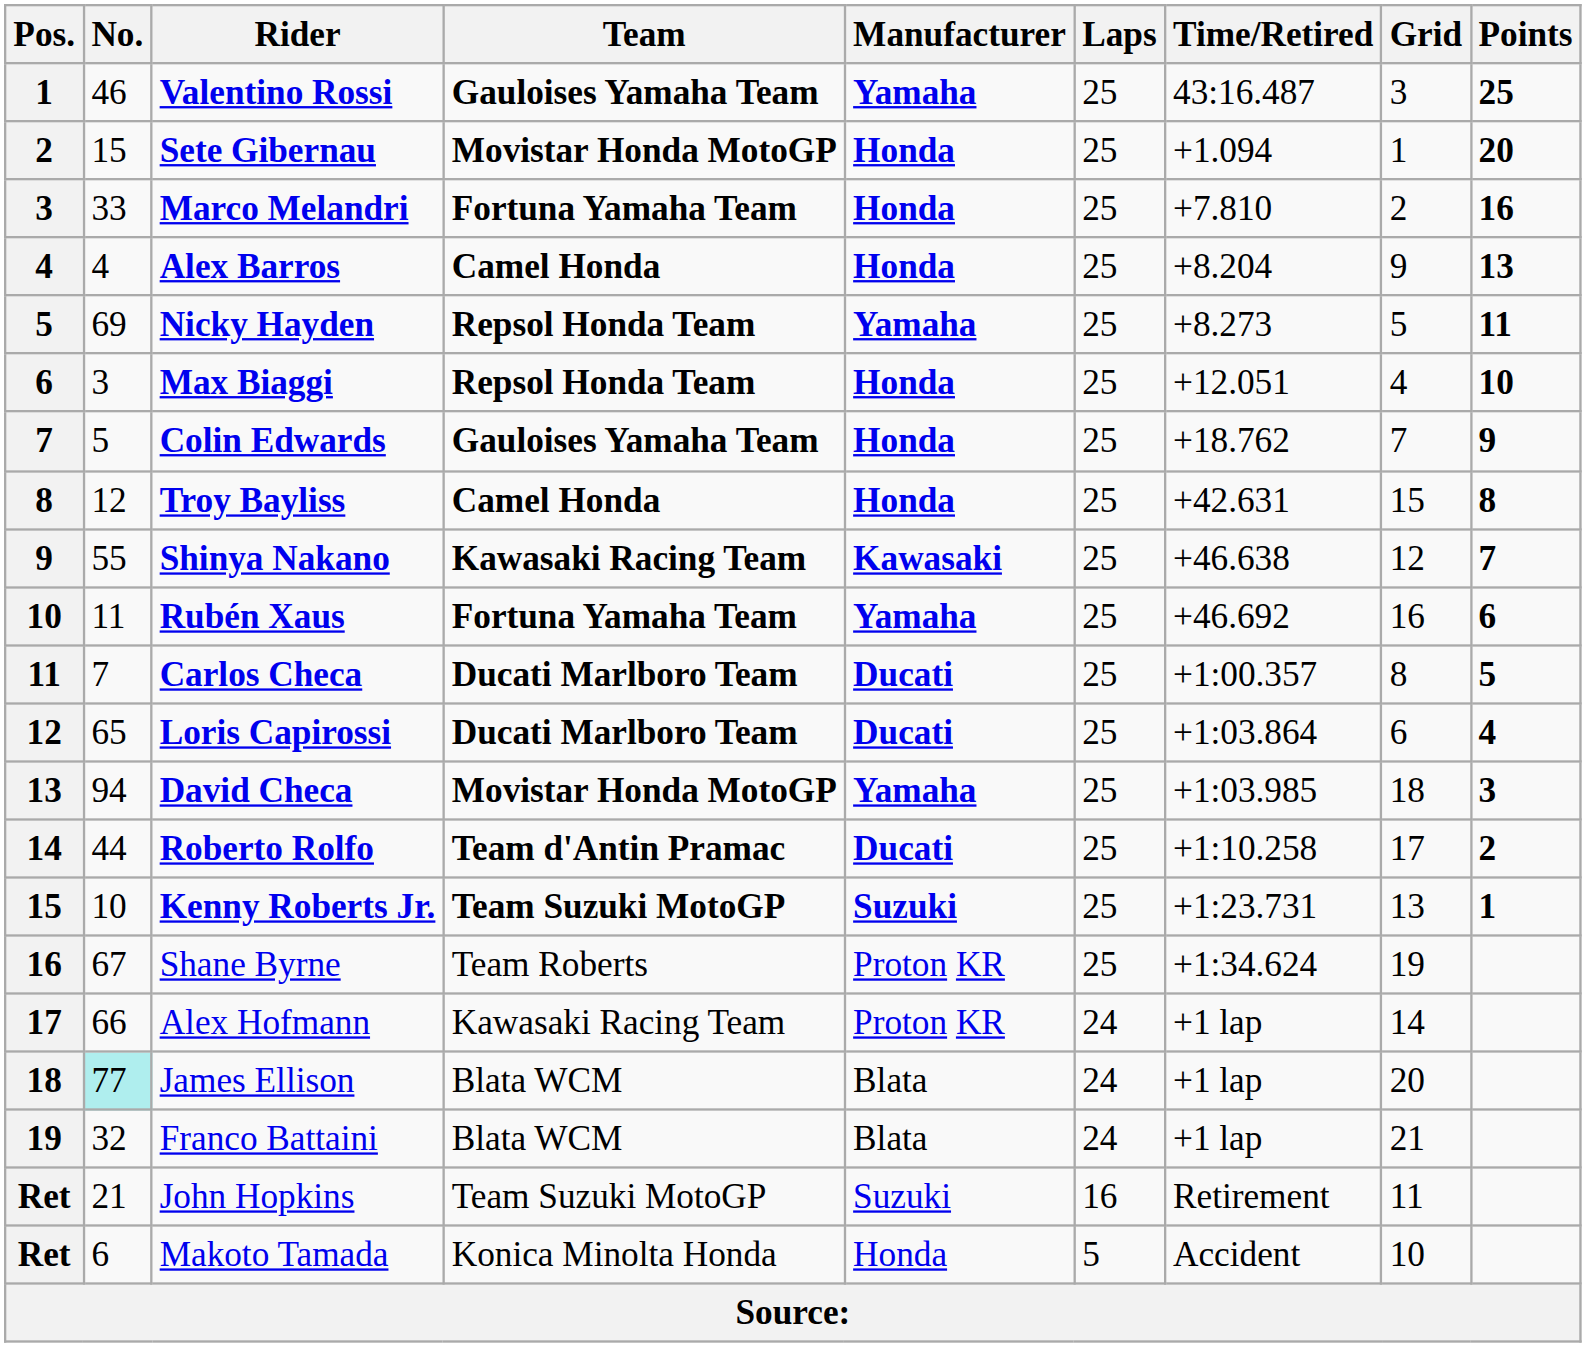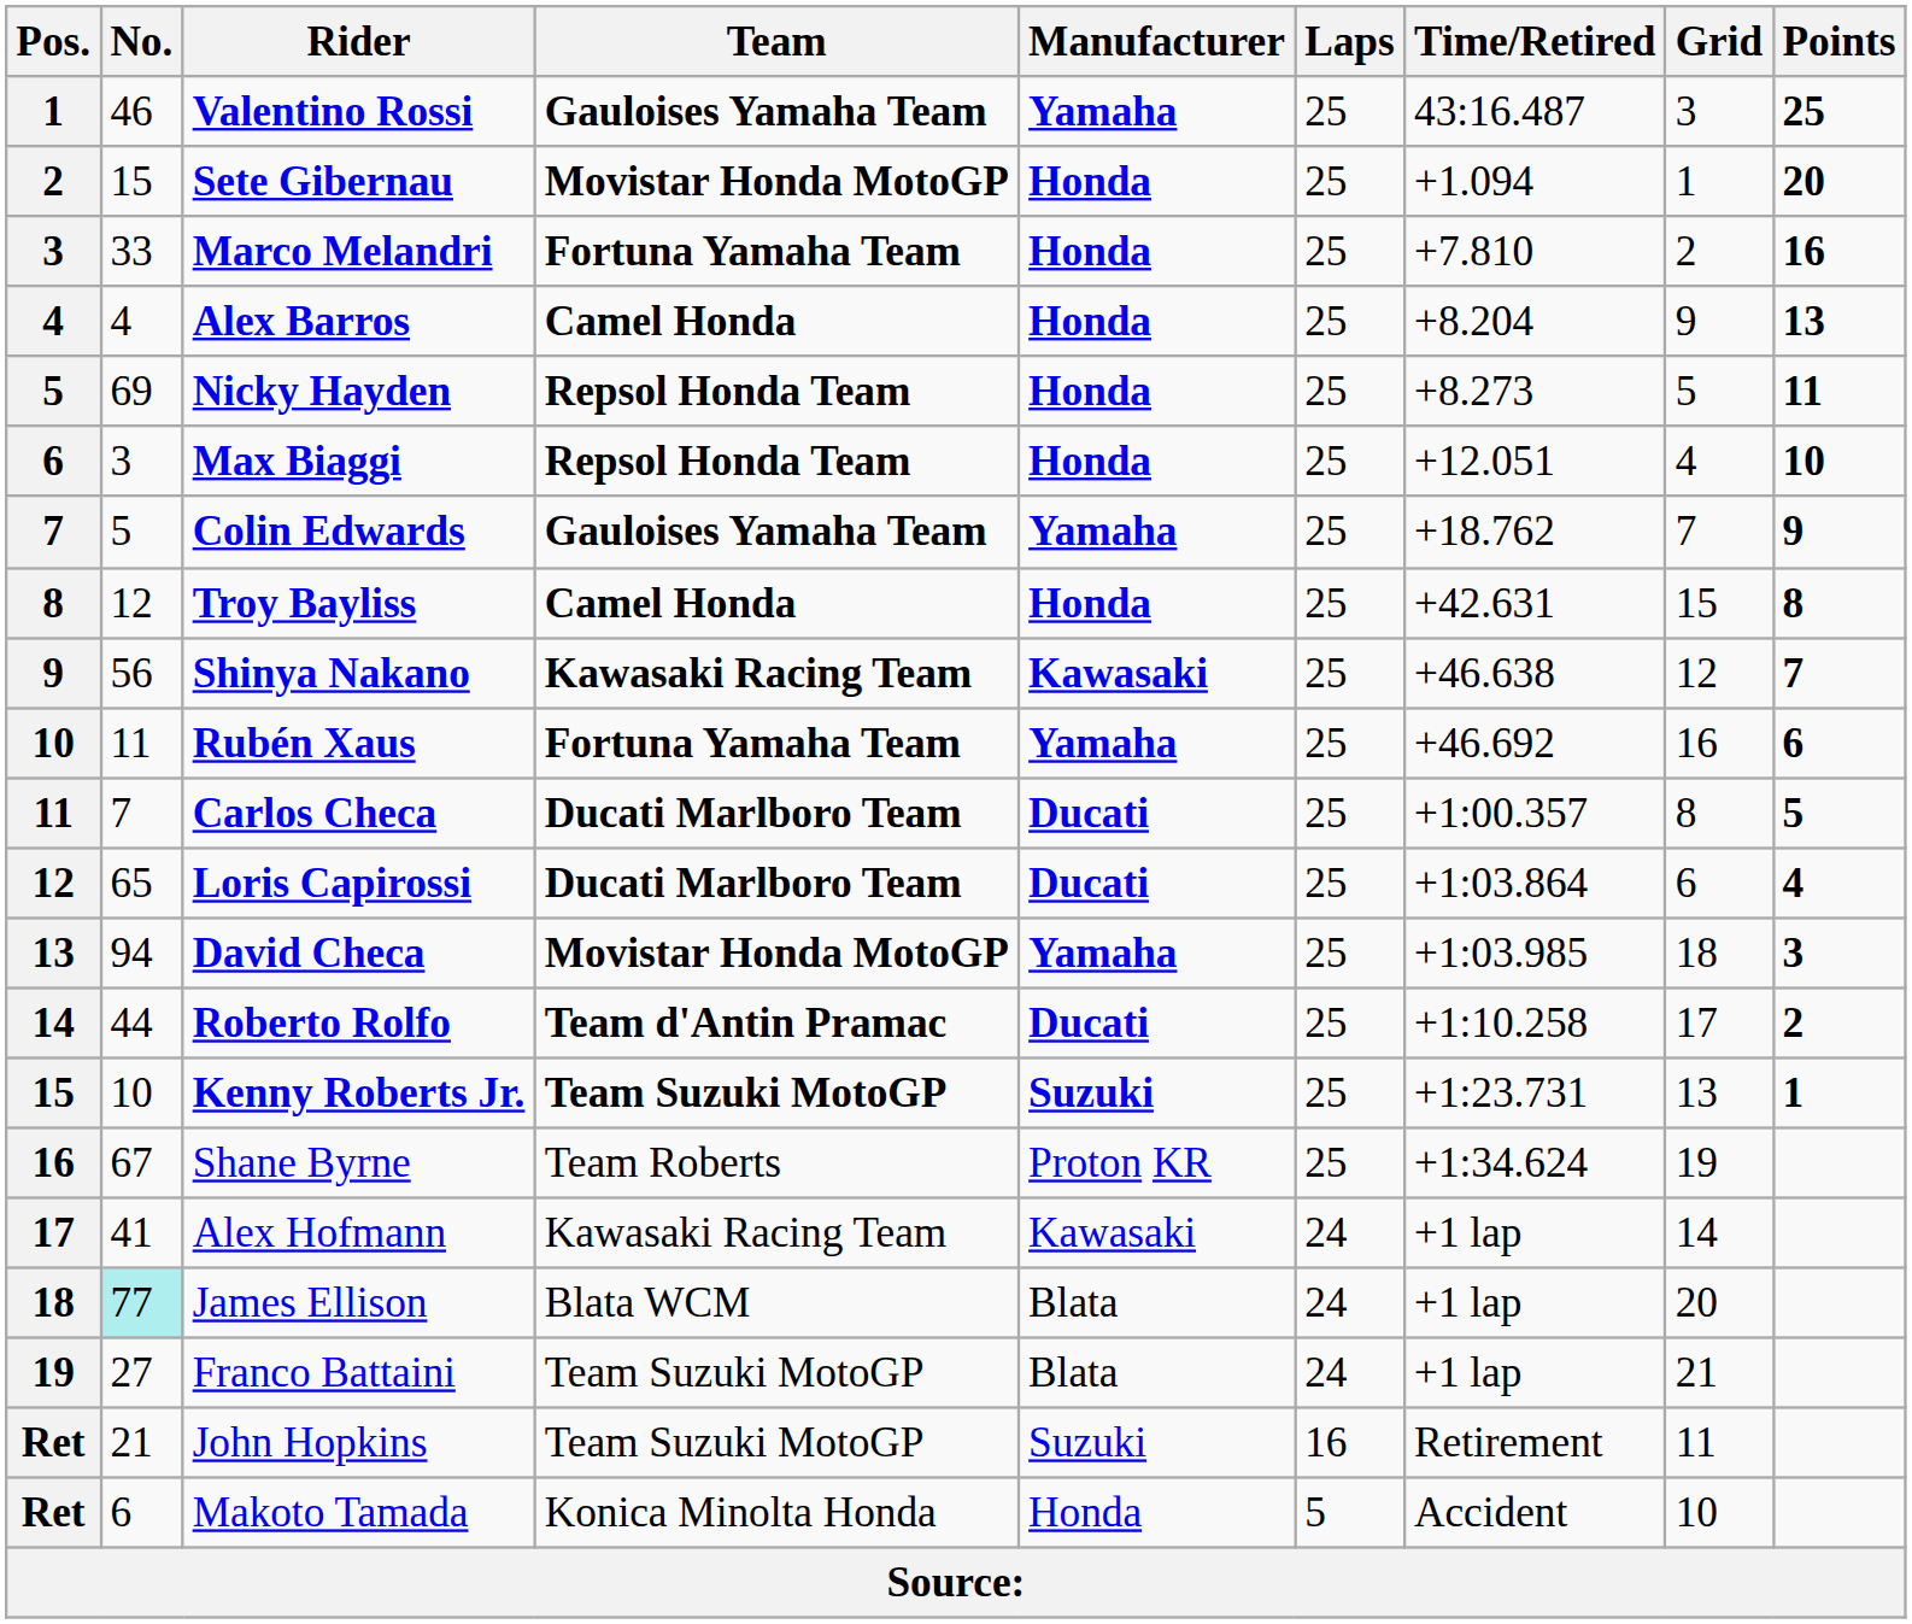 <table class="wikitable" style="font-size: 95%;">
 <tr>
 <th>Pos.</th>
 <th>No.</th>
 <th>Rider</th>
 <th>Team</th>
 <th>Manufacturer</th>
 <th>Laps</th>
 <th>Time/Retired</th>
 <th>Grid</th>
 <th>Points</th>
 </tr>
 <tr>
 <th>1</th>
 <td>46</td>
 <td> <strong><a href='#'>Valentino Rossi</a></strong></td>
 <td><strong>Gauloises Yamaha Team</strong></td>
 <td><strong><a href='#'>Yamaha</a></strong></td>
 <td>25</td>
 <td>43:16.487</td>
 <td>3</td>
 <td><strong>25</strong></td>
 </tr>
 <tr>
 <th>2</th>
 <td>15</td>
 <td> <strong><a href='#'>Sete Gibernau</a></strong></td>
 <td><strong>Movistar Honda MotoGP</strong></td>
 <td><strong><a href='#'>Honda</a></strong></td>
 <td>25</td>
 <td>+1.094</td>
 <td>1</td>
 <td><strong>20</strong></td>
 </tr>
 <tr>
 <th>3</th>
 <td>33</td>
 <td> <strong><a href='#'>Marco Melandri</a></strong></td>
 <td><strong>Fortuna Yamaha Team</strong></td>
 <td><strong><a href='#'>Honda</a></strong></td>
 <td>25</td>
 <td>+7.810</td>
 <td>2</td>
 <td><strong>16</strong></td>
 </tr>
 <tr>
 <th>4</th>
 <td>4</td>
 <td> <strong><a href='#'>Alex Barros</a></strong></td>
 <td><strong>Camel Honda</strong></td>
 <td><strong><a href='#'>Honda</a></strong></td>
 <td>25</td>
 <td>+8.204</td>
 <td>9</td>
 <td><strong>13</strong></td>
 </tr>
 <tr>
 <th>5</th>
 <td>69</td>
 <td> <strong><a href='#'>Nicky Hayden</a></strong></td>
 <td><strong>Repsol Honda Team</strong></td>
-<td><strong><a href='#'>Yamaha</a></strong></td>
+<td><strong><a href='#'>Honda</a></strong></td>
 <td>25</td>
 <td>+8.273</td>
 <td>5</td>
 <td><strong>11</strong></td>
 </tr>
 <tr>
 <th>6</th>
 <td>3</td>
 <td> <strong><a href='#'>Max Biaggi</a></strong></td>
 <td><strong>Repsol Honda Team</strong></td>
 <td><strong><a href='#'>Honda</a></strong></td>
 <td>25</td>
 <td>+12.051</td>
 <td>4</td>
 <td><strong>10</strong></td>
 </tr>
 <tr>
 <th>7</th>
 <td>5</td>
 <td> <strong><a href='#'>Colin Edwards</a></strong></td>
 <td><strong>Gauloises Yamaha Team</strong></td>
-<td><strong><a href='#'>Honda</a></strong></td>
+<td><strong><a href='#'>Yamaha</a></strong></td>
 <td>25</td>
 <td>+18.762</td>
 <td>7</td>
 <td><strong>9</strong></td>
 </tr>
 <tr>
 <th>8</th>
 <td>12</td>
 <td> <strong><a href='#'>Troy Bayliss</a></strong></td>
 <td><strong>Camel Honda</strong></td>
 <td><strong><a href='#'>Honda</a></strong></td>
 <td>25</td>
 <td>+42.631</td>
 <td>15</td>
 <td><strong>8</strong></td>
 </tr>
 <tr>
 <th>9</th>
-<td>55</td>
+<td>56</td>
 <td> <strong><a href='#'>Shinya Nakano</a></strong></td>
 <td><strong>Kawasaki Racing Team</strong></td>
 <td><strong><a href='#'>Kawasaki</a></strong></td>
 <td>25</td>
 <td>+46.638</td>
 <td>12</td>
 <td><strong>7</strong></td>
 </tr>
 <tr>
 <th>10</th>
 <td>11</td>
 <td> <strong><a href='#'>Rubén Xaus</a></strong></td>
 <td><strong>Fortuna Yamaha Team</strong></td>
 <td><strong><a href='#'>Yamaha</a></strong></td>
 <td>25</td>
 <td>+46.692</td>
 <td>16</td>
 <td><strong>6</strong></td>
 </tr>
 <tr>
 <th>11</th>
 <td>7</td>
 <td> <strong><a href='#'>Carlos Checa</a></strong></td>
 <td><strong>Ducati Marlboro Team</strong></td>
 <td><strong><a href='#'>Ducati</a></strong></td>
 <td>25</td>
 <td>+1:00.357</td>
 <td>8</td>
 <td><strong>5</strong></td>
 </tr>
 <tr>
 <th>12</th>
 <td>65</td>
 <td> <strong><a href='#'>Loris Capirossi</a></strong></td>
 <td><strong>Ducati Marlboro Team</strong></td>
 <td><strong><a href='#'>Ducati</a></strong></td>
 <td>25</td>
 <td>+1:03.864</td>
 <td>6</td>
 <td><strong>4</strong></td>
 </tr>
 <tr>
 <th>13</th>
 <td>94</td>
 <td> <strong><a href='#'>David Checa</a></strong></td>
 <td><strong>Movistar Honda MotoGP</strong></td>
 <td><strong><a href='#'>Yamaha</a></strong></td>
 <td>25</td>
 <td>+1:03.985</td>
 <td>18</td>
 <td><strong>3</strong></td>
 </tr>
 <tr>
 <th>14</th>
 <td>44</td>
 <td> <strong><a href='#'>Roberto Rolfo</a></strong></td>
 <td><strong>Team d'Antin Pramac</strong></td>
 <td><strong><a href='#'>Ducati</a></strong></td>
 <td>25</td>
 <td>+1:10.258</td>
 <td>17</td>
 <td><strong>2</strong></td>
 </tr>
 <tr>
 <th>15</th>
 <td>10</td>
 <td> <strong><a href='#'>Kenny Roberts Jr.</a></strong></td>
 <td><strong>Team Suzuki MotoGP</strong></td>
 <td><strong><a href='#'>Suzuki</a></strong></td>
 <td>25</td>
 <td>+1:23.731</td>
 <td>13</td>
 <td><strong>1</strong></td>
 </tr>
 <tr>
 <th>16</th>
 <td>67</td>
 <td> <a href='#'>Shane Byrne</a></td>
 <td>Team Roberts</td>
 <td><a href='#'>Proton</a> <a href='#'>KR</a></td>
 <td>25</td>
 <td>+1:34.624</td>
 <td>19</td>
 <td></td>
 </tr>
 <tr>
 <th>17</th>
-<td>66</td>
+<td>41</td>
 <td> <a href='#'>Alex Hofmann</a></td>
 <td>Kawasaki Racing Team</td>
-<td><a href='#'>Proton</a> <a href='#'>KR</a></td>
+<td><a href='#'>Kawasaki</a></td>
 <td>24</td>
 <td>+1 lap</td>
 <td>14</td>
 <td></td>
 </tr>
 <tr>
 <th>18</th>
 <td style="background: paleturquoise;">77</td>
 <td> <a href='#'>James Ellison</a></td>
 <td>Blata WCM</td>
 <td>Blata</td>
 <td>24</td>
 <td>+1 lap</td>
 <td>20</td>
 <td></td>
 </tr>
 <tr>
 <th>19</th>
-<td>32</td>
+<td>27</td>
 <td> <a href='#'>Franco Battaini</a></td>
-<td>Blata WCM</td>
+<td>Team Suzuki MotoGP</td>
 <td>Blata</td>
 <td>24</td>
 <td>+1 lap</td>
 <td>21</td>
 <td></td>
 </tr>
 <tr>
 <th>Ret</th>
 <td>21</td>
 <td> <a href='#'>John Hopkins</a></td>
 <td>Team Suzuki MotoGP</td>
 <td><a href='#'>Suzuki</a></td>
 <td>16</td>
 <td>Retirement</td>
 <td>11</td>
 <td></td>
 </tr>
 <tr>
 <th>Ret</th>
 <td>6</td>
 <td> <a href='#'>Makoto Tamada</a></td>
 <td>Konica Minolta Honda</td>
 <td><a href='#'>Honda</a></td>
 <td>5</td>
 <td>Accident</td>
 <td>10</td>
 <td></td>
 </tr>
 <tr>
 <th colspan=9>Source: </th>
 </tr>
 </table>
